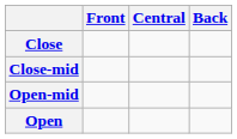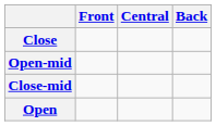 <table class="wikitable" style="text-align: center;">
 <tr>
 <th></th>
 <th><a href='#'>Front</a></th>
 <th><a href='#'>Central</a></th>
 <th><a href='#'>Back</a></th>
 </tr>
 <tr>
 <th><a href='#'>Close</a></th>
 <td> </td>
 <td></td>
 <td> </td>
 </tr>
 <tr>
+<th><a href='#'>Open-mid</a></th>
+<td> </td>
+<td></td>
+<td> </td>
+</tr>
+<tr>
 <th><a href='#'>Close-mid</a></th>
 <td></td>
 <td></td>
 <td></td>
-</tr>
-<tr>
-<th><a href='#'>Open-mid</a></th>
-<td> </td>
-<td></td>
-<td> </td>
 </tr>
 <tr>
 <th><a href='#'>Open</a></th>
 <td></td>
 <td> </td>
 <td></td>
 </tr>
 </table>
